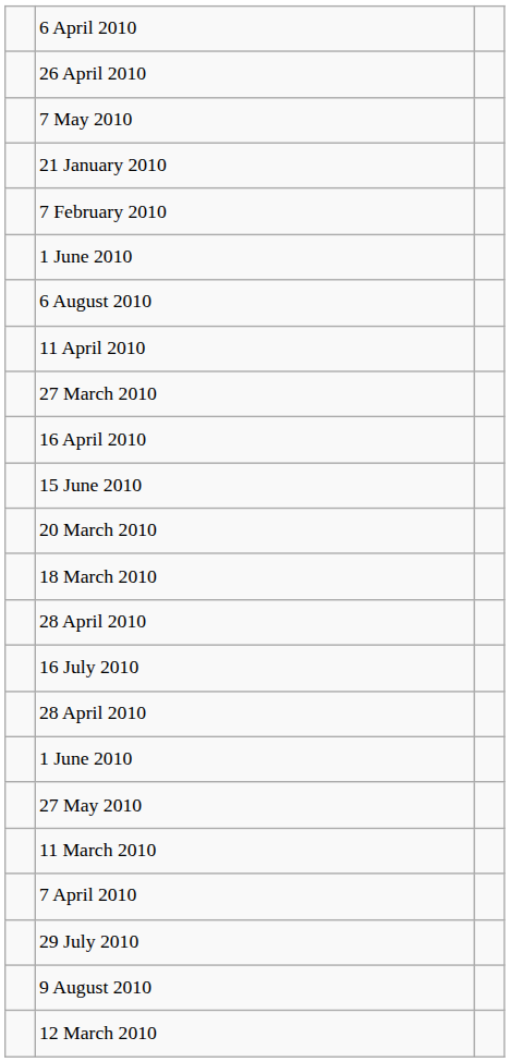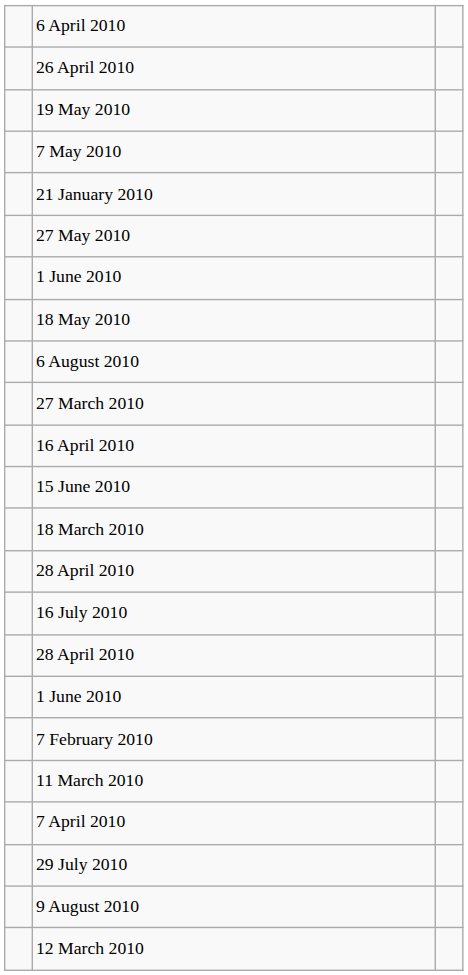 <table class="wikitable" style="font-size: 80%; float: left; width: 26em; margin-right: 1em; height: 700px">
 <tr>
 <td></td>
 <td>6 April 2010</td>
 <td></td>
 </tr>
 <tr>
 <td></td>
 <td>26 April 2010</td>
+<td></td>
+</tr>
+<tr>
+<td></td>
+<td>19 May 2010</td>
 <td></td>
 </tr>
 <tr>
 <td></td>
 <td>7 May 2010</td>
 <td></td>
 </tr>
 <tr>
 <td></td>
 <td>21 January 2010</td>
 <td></td>
 </tr>
 <tr>
 <td></td>
-<td>7 February 2010</td>
+<td>27 May 2010</td>
 <td></td>
 </tr>
 <tr>
 <td></td>
 <td>1 June 2010</td>
 <td></td>
 </tr>
 <tr>
 <td></td>
-<td>6 August 2010</td>
+<td>18 May 2010</td>
 <td></td>
 </tr>
 <tr>
 <td></td>
-<td>11 April 2010</td>
+<td>6 August 2010</td>
 <td></td>
 </tr>
 <tr>
 <td></td>
 <td>27 March 2010</td>
 <td></td>
 </tr>
 <tr>
 <td></td>
 <td>16 April 2010</td>
 <td></td>
 </tr>
 <tr>
 <td></td>
 <td>15 June 2010</td>
-<td></td>
-</tr>
-<tr>
-<td></td>
-<td>20 March 2010</td>
 <td></td>
 </tr>
 <tr>
 <td></td>
 <td>18 March 2010</td>
 <td></td>
 </tr>
 <tr>
 <td></td>
 <td>28 April 2010</td>
 <td></td>
 </tr>
 <tr>
 <td></td>
 <td>16 July 2010</td>
 <td></td>
 </tr>
 <tr>
 <td></td>
 <td>28 April 2010</td>
 <td></td>
 </tr>
 <tr>
 <td></td>
 <td>1 June 2010</td>
 <td></td>
 </tr>
 <tr>
 <td></td>
-<td>27 May 2010</td>
+<td>7 February 2010</td>
 <td></td>
 </tr>
 <tr>
 <td></td>
 <td>11 March 2010</td>
 <td></td>
 </tr>
 <tr>
 <td></td>
 <td>7 April 2010</td>
 <td></td>
 </tr>
 <tr>
 <td></td>
 <td>29 July 2010</td>
 <td></td>
 </tr>
 <tr>
 <td></td>
 <td>9 August 2010</td>
 <td></td>
 </tr>
 <tr>
 <td></td>
 <td>12 March 2010</td>
 <td></td>
 </tr>
 </table>
